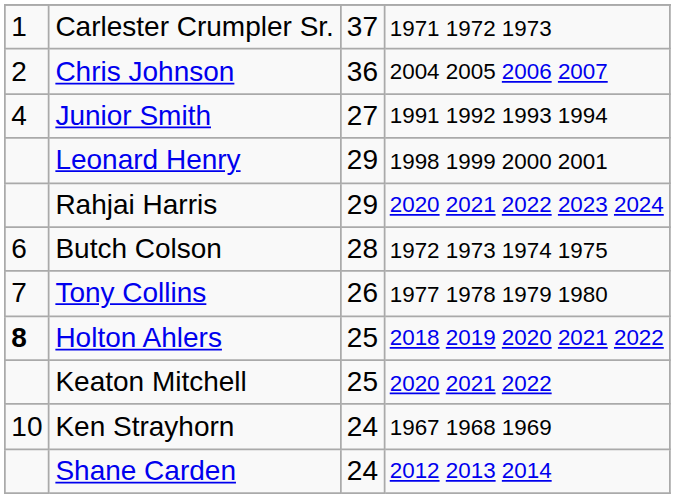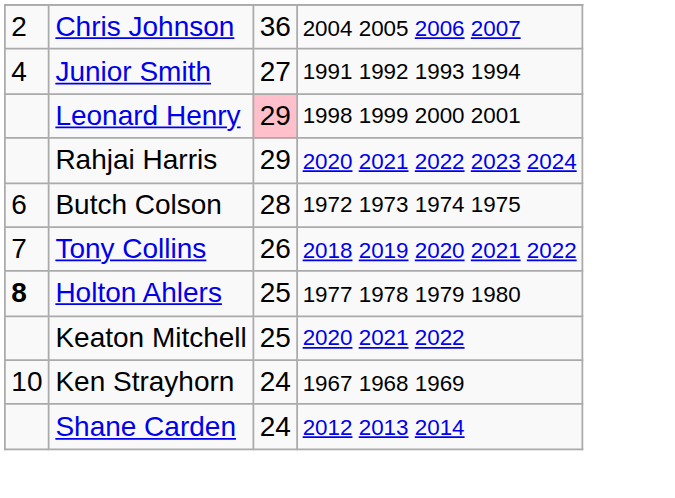 <table class="wikitable">
 <tr>
-</tr>
-<tr>
-<td>1</td>
-<td>Carlester Crumpler Sr.</td>
-<td>37</td>
-<td style="font-size:80%;">1971 1972 1973</td>
 </tr>
 <tr>
 <td>2</td>
 <td><a href='#'>Chris Johnson</a></td>
 <td>36</td>
 <td style="font-size:80%;">2004 2005 <a href='#'>2006</a> <a href='#'>2007</a></td>
 </tr>
 <tr>
 <td>4</td>
 <td><a href='#'>Junior Smith</a></td>
 <td>27</td>
 <td style="font-size:80%;">1991 1992 1993 1994</td>
 </tr>
 <tr>
 <td></td>
 <td><a href='#'>Leonard Henry</a></td>
-<td>29</td>
+<td style="background: pink;">29</td>
 <td style="font-size:80%;">1998 1999 2000 2001</td>
 </tr>
 <tr>
 <td></td>
 <td>Rahjai Harris</td>
 <td>29</td>
 <td style="font-size:80%;"><a href='#'>2020</a> <a href='#'>2021</a> <a href='#'>2022</a> <a href='#'>2023</a> <a href='#'>2024</a></td>
 </tr>
 <tr>
 <td>6</td>
 <td>Butch Colson</td>
 <td>28</td>
 <td style="font-size:80%;">1972 1973 1974 1975</td>
 </tr>
 <tr>
 <td>7</td>
 <td><a href='#'>Tony Collins</a></td>
 <td>26</td>
-<td style="font-size:80%;">1977 1978 1979 1980</td>
+<td style="font-size:80%;"><a href='#'>2018</a> <a href='#'>2019</a> <a href='#'>2020</a> <a href='#'>2021</a> <a href='#'>2022</a></td>
 </tr>
 <tr>
 <td><strong>8</strong></td>
 <td><a href='#'>Holton Ahlers</a></td>
 <td>25</td>
-<td style="font-size:80%;"><a href='#'>2018</a> <a href='#'>2019</a> <a href='#'>2020</a> <a href='#'>2021</a> <a href='#'>2022</a></td>
+<td style="font-size:80%;">1977 1978 1979 1980</td>
 </tr>
 <tr>
 <td></td>
 <td>Keaton Mitchell</td>
 <td>25</td>
 <td style="font-size:80%;"><a href='#'>2020</a> <a href='#'>2021</a> <a href='#'>2022</a></td>
 </tr>
 <tr>
 <td>10</td>
 <td>Ken Strayhorn</td>
 <td>24</td>
 <td style="font-size:80%;">1967 1968 1969</td>
 </tr>
 <tr>
 <td></td>
 <td><a href='#'>Shane Carden</a></td>
 <td>24</td>
 <td style="font-size:80%;"><a href='#'>2012</a> <a href='#'>2013</a> <a href='#'>2014</a></td>
 </tr>
 </table>
